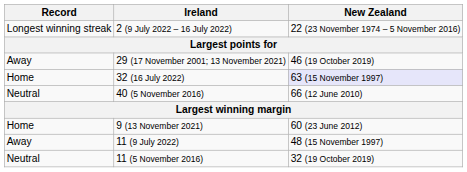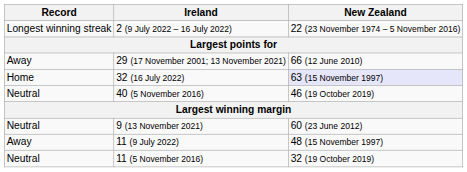 <table class="wikitable">
 <tr>
 <th>Record</th>
 <th>Ireland</th>
 <th>New Zealand</th>
 </tr>
 <tr>
 <td>Longest winning streak</td>
 <td>2 <small>(9 July 2022 – 16 July 2022)</small></td>
 <td>22 <small>(23 November 1974 – 5 November 2016)</small></td>
 </tr>
 <tr>
 <th colspan=3 align=center>Largest points for</th>
 </tr>
 <tr>
 <td>Away</td>
 <td>29 <small>(17 November 2001; 13 November 2021)</small></td>
-<td>46 <small>(19 October 2019)</small></td>
+<td>66 <small>(12 June 2010)</small></td>
 </tr>
 <tr>
 <td>Home</td>
 <td>32 <small>(16 July 2022)</small></td>
 <td style="background: lavender;">63 <small>(15 November 1997)</small></td>
 </tr>
 <tr>
 <td>Neutral</td>
 <td>40 <small>(5 November 2016)</small></td>
-<td>66 <small>(12 June 2010)</small></td>
+<td>46 <small>(19 October 2019)</small></td>
 </tr>
 <tr>
 <th colspan=3 align=center>Largest winning margin</th>
 </tr>
 <tr>
-<td>Home</td>
+<td>Neutral</td>
 <td>9 <small>(13 November 2021)</small></td>
 <td>60 <small>(23 June 2012)</small></td>
 </tr>
 <tr>
 <td>Away</td>
 <td>11 <small>(9 July 2022) </small></td>
 <td>48 <small>(15 November 1997)</small></td>
 </tr>
 <tr>
 <td>Neutral</td>
 <td>11 <small>(5 November 2016)</small></td>
 <td>32 <small>(19 October 2019)</small></td>
 </tr>
 </table>
